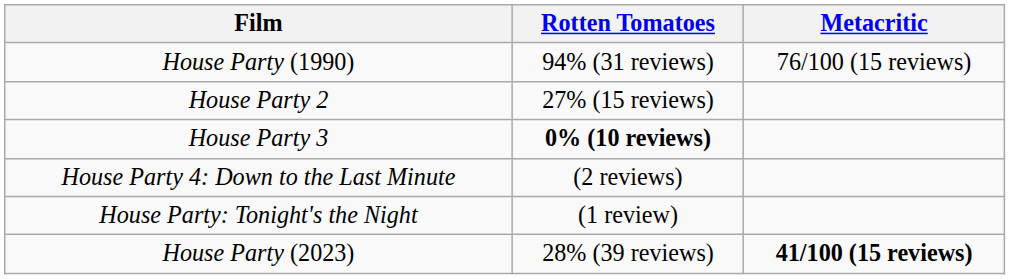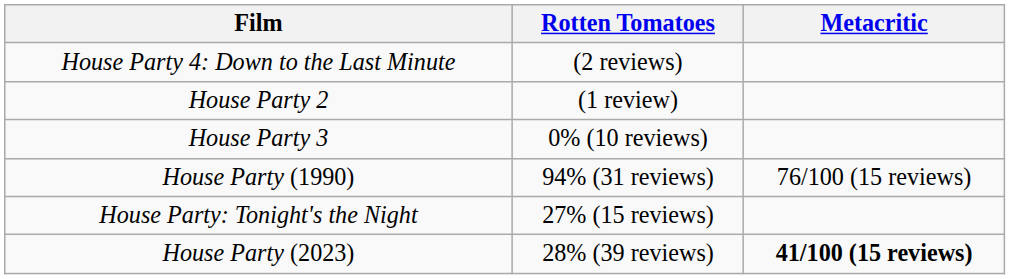 <table class="wikitable sortable" width=75% border="1" style="text-align: center;">
 <tr>
 <th>Film</th>
 <th><a href='#'>Rotten Tomatoes</a></th>
 <th><a href='#'>Metacritic</a></th>
 </tr>
 <tr>
+<td><em>House Party 4: Down to the Last Minute</em></td>
+<td> (2 reviews)</td>
+<td></td>
+</tr>
+<tr>
+<td><em>House Party 2</em></td>
+<td> (1 review)</td>
+<td></td>
+</tr>
+<tr>
+<td><em>House Party 3</em></td>
+<td>0% (10 reviews)</td>
+<td></td>
+</tr>
+<tr>
 <td><em>House Party</em> (1990)</td>
 <td>94% (31 reviews)</td>
 <td>76/100 (15 reviews)</td>
 </tr>
 <tr>
-<td><em>House Party 2</em></td>
+<td><em>House Party: Tonight's the Night</em></td>
 <td>27% (15 reviews)</td>
-<td></td>
-</tr>
-<tr>
-<td><em>House Party 3</em></td>
-<td><strong>0% (10 reviews)</strong></td>
-<td></td>
-</tr>
-<tr>
-<td><em>House Party 4: Down to the Last Minute</em></td>
-<td> (2 reviews)</td>
-<td></td>
-</tr>
-<tr>
-<td><em>House Party: Tonight's the Night</em></td>
-<td> (1 review)</td>
 <td></td>
 </tr>
 <tr>
 <td><em>House Party</em> (2023)</td>
 <td>28% (39 reviews)</td>
 <td><strong>41/100 (15 reviews)</strong></td>
 </tr>
 </table>
